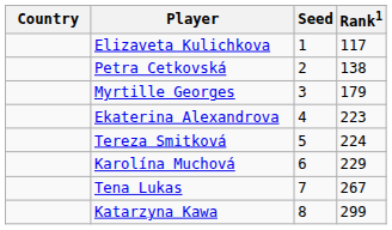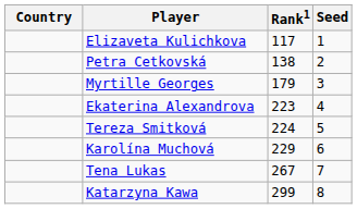 <table class="sortable wikitable">
 <tr>
 <th width="70">Country</th>
 <th width="175">Player</th>
+<th>Rank<sup>1</sup></th>
 <th>Seed</th>
-<th>Rank<sup>1</sup></th>
 </tr>
 <tr>
 <td></td>
 <td><a href='#'>Elizaveta Kulichkova</a></td>
+<td>117</td>
 <td>1</td>
-<td>117</td>
 </tr>
 <tr>
 <td></td>
 <td><a href='#'>Petra Cetkovská</a></td>
+<td>138</td>
 <td>2</td>
-<td>138</td>
 </tr>
 <tr>
 <td></td>
 <td><a href='#'>Myrtille Georges</a></td>
+<td>179</td>
 <td>3</td>
-<td>179</td>
 </tr>
 <tr>
 <td></td>
 <td><a href='#'>Ekaterina Alexandrova</a></td>
+<td>223</td>
 <td>4</td>
-<td>223</td>
 </tr>
 <tr>
 <td></td>
 <td><a href='#'>Tereza Smitková</a></td>
+<td>224</td>
 <td>5</td>
-<td>224</td>
 </tr>
 <tr>
 <td></td>
 <td><a href='#'>Karolína Muchová</a></td>
+<td>229</td>
 <td>6</td>
-<td>229</td>
 </tr>
 <tr>
 <td></td>
 <td><a href='#'>Tena Lukas</a></td>
+<td>267</td>
 <td>7</td>
-<td>267</td>
 </tr>
 <tr>
 <td></td>
 <td><a href='#'>Katarzyna Kawa</a></td>
+<td>299</td>
 <td>8</td>
-<td>299</td>
 </tr>
 </table>
